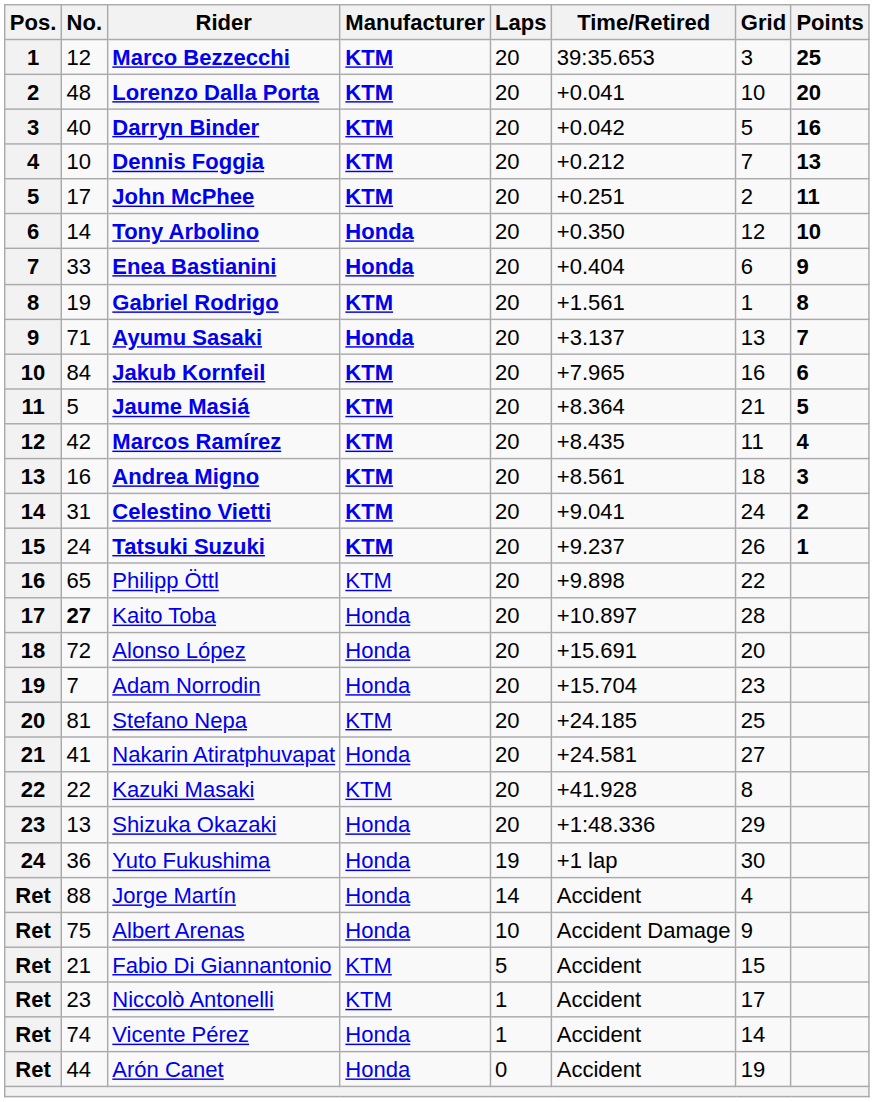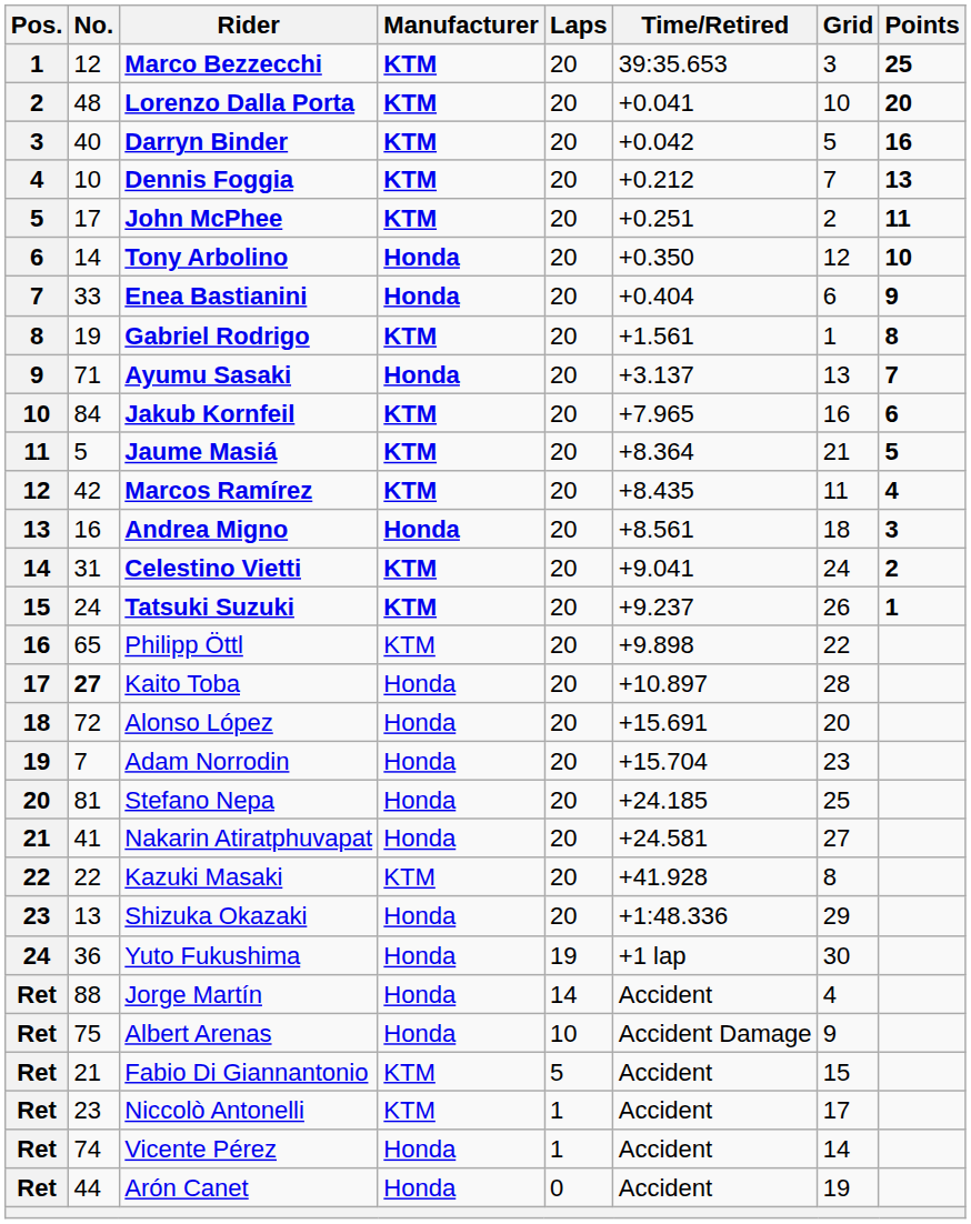 <table class="wikitable" style="font-size: 95%;">
 <tr>
 <th>Pos.</th>
 <th>No.</th>
 <th>Rider</th>
 <th>Manufacturer</th>
 <th>Laps</th>
 <th>Time/Retired</th>
 <th>Grid</th>
 <th>Points</th>
 </tr>
 <tr>
 <th>1</th>
 <td>12</td>
 <td> <strong><a href='#'>Marco Bezzecchi</a></strong></td>
 <td><strong><a href='#'>KTM</a></strong></td>
 <td>20</td>
 <td>39:35.653</td>
 <td>3</td>
 <td><strong>25</strong></td>
 </tr>
 <tr>
 <th>2</th>
 <td>48</td>
 <td> <strong><a href='#'>Lorenzo Dalla Porta</a></strong></td>
 <td><strong><a href='#'>KTM</a></strong></td>
 <td>20</td>
 <td>+0.041</td>
 <td>10</td>
 <td><strong>20</strong></td>
 </tr>
 <tr>
 <th>3</th>
 <td>40</td>
 <td> <strong><a href='#'>Darryn Binder</a></strong></td>
 <td><strong><a href='#'>KTM</a></strong></td>
 <td>20</td>
 <td>+0.042</td>
 <td>5</td>
 <td><strong>16</strong></td>
 </tr>
 <tr>
 <th>4</th>
 <td>10</td>
 <td> <strong><a href='#'>Dennis Foggia</a></strong></td>
 <td><strong><a href='#'>KTM</a></strong></td>
 <td>20</td>
 <td>+0.212</td>
 <td>7</td>
 <td><strong>13</strong></td>
 </tr>
 <tr>
 <th>5</th>
 <td>17</td>
 <td> <strong><a href='#'>John McPhee</a></strong></td>
 <td><strong><a href='#'>KTM</a></strong></td>
 <td>20</td>
 <td>+0.251</td>
 <td>2</td>
 <td><strong>11</strong></td>
 </tr>
 <tr>
 <th>6</th>
 <td>14</td>
 <td> <strong><a href='#'>Tony Arbolino</a></strong></td>
 <td><strong><a href='#'>Honda</a></strong></td>
 <td>20</td>
 <td>+0.350</td>
 <td>12</td>
 <td><strong>10</strong></td>
 </tr>
 <tr>
 <th>7</th>
 <td>33</td>
 <td> <strong><a href='#'>Enea Bastianini</a></strong></td>
 <td><strong><a href='#'>Honda</a></strong></td>
 <td>20</td>
 <td>+0.404</td>
 <td>6</td>
 <td><strong>9</strong></td>
 </tr>
 <tr>
 <th>8</th>
 <td>19</td>
 <td> <strong><a href='#'>Gabriel Rodrigo</a></strong></td>
 <td><strong><a href='#'>KTM</a></strong></td>
 <td>20</td>
 <td>+1.561</td>
 <td>1</td>
 <td><strong>8</strong></td>
 </tr>
 <tr>
 <th>9</th>
 <td>71</td>
 <td> <strong><a href='#'>Ayumu Sasaki</a></strong></td>
 <td><strong><a href='#'>Honda</a></strong></td>
 <td>20</td>
 <td>+3.137</td>
 <td>13</td>
 <td><strong>7</strong></td>
 </tr>
 <tr>
 <th>10</th>
 <td>84</td>
 <td> <strong><a href='#'>Jakub Kornfeil</a></strong></td>
 <td><strong><a href='#'>KTM</a></strong></td>
 <td>20</td>
 <td>+7.965</td>
 <td>16</td>
 <td><strong>6</strong></td>
 </tr>
 <tr>
 <th>11</th>
 <td>5</td>
 <td> <strong><a href='#'>Jaume Masiá</a></strong></td>
 <td><strong><a href='#'>KTM</a></strong></td>
 <td>20</td>
 <td>+8.364</td>
 <td>21</td>
 <td><strong>5</strong></td>
 </tr>
 <tr>
 <th>12</th>
 <td>42</td>
 <td> <strong><a href='#'>Marcos Ramírez</a></strong></td>
 <td><strong><a href='#'>KTM</a></strong></td>
 <td>20</td>
 <td>+8.435</td>
 <td>11</td>
 <td><strong>4</strong></td>
 </tr>
 <tr>
 <th>13</th>
 <td>16</td>
 <td> <strong><a href='#'>Andrea Migno</a></strong></td>
-<td><strong><a href='#'>KTM</a></strong></td>
+<td><strong><a href='#'>Honda</a></strong></td>
 <td>20</td>
 <td>+8.561</td>
 <td>18</td>
 <td><strong>3</strong></td>
 </tr>
 <tr>
 <th>14</th>
 <td>31</td>
 <td> <strong><a href='#'>Celestino Vietti</a></strong></td>
 <td><strong><a href='#'>KTM</a></strong></td>
 <td>20</td>
 <td>+9.041</td>
 <td>24</td>
 <td><strong>2</strong></td>
 </tr>
 <tr>
 <th>15</th>
 <td>24</td>
 <td> <strong><a href='#'>Tatsuki Suzuki</a></strong></td>
 <td><strong><a href='#'>KTM</a></strong></td>
 <td>20</td>
 <td>+9.237</td>
 <td>26</td>
 <td><strong>1</strong></td>
 </tr>
 <tr>
 <th>16</th>
 <td>65</td>
 <td> <a href='#'>Philipp Öttl</a></td>
 <td><a href='#'>KTM</a></td>
 <td>20</td>
 <td>+9.898</td>
 <td>22</td>
 <td></td>
 </tr>
 <tr>
 <th>17</th>
 <td><strong>27</strong></td>
 <td> <a href='#'>Kaito Toba</a></td>
 <td><a href='#'>Honda</a></td>
 <td>20</td>
 <td>+10.897</td>
 <td>28</td>
 <td></td>
 </tr>
 <tr>
 <th>18</th>
 <td>72</td>
 <td> <a href='#'>Alonso López</a></td>
 <td><a href='#'>Honda</a></td>
 <td>20</td>
 <td>+15.691</td>
 <td>20</td>
 <td></td>
 </tr>
 <tr>
 <th>19</th>
 <td>7</td>
 <td> <a href='#'>Adam Norrodin</a></td>
 <td><a href='#'>Honda</a></td>
 <td>20</td>
 <td>+15.704</td>
 <td>23</td>
 <td></td>
 </tr>
 <tr>
 <th>20</th>
 <td>81</td>
 <td> <a href='#'>Stefano Nepa</a></td>
-<td><a href='#'>KTM</a></td>
+<td><a href='#'>Honda</a></td>
 <td>20</td>
 <td>+24.185</td>
 <td>25</td>
 <td></td>
 </tr>
 <tr>
 <th>21</th>
 <td>41</td>
 <td> <a href='#'>Nakarin Atiratphuvapat</a></td>
 <td><a href='#'>Honda</a></td>
 <td>20</td>
 <td>+24.581</td>
 <td>27</td>
 <td></td>
 </tr>
 <tr>
 <th>22</th>
 <td>22</td>
 <td> <a href='#'>Kazuki Masaki</a></td>
 <td><a href='#'>KTM</a></td>
 <td>20</td>
 <td>+41.928</td>
 <td>8</td>
 <td></td>
 </tr>
 <tr>
 <th>23</th>
 <td>13</td>
 <td> <a href='#'>Shizuka Okazaki</a></td>
 <td><a href='#'>Honda</a></td>
 <td>20</td>
 <td>+1:48.336</td>
 <td>29</td>
 <td></td>
 </tr>
 <tr>
 <th>24</th>
 <td>36</td>
 <td> <a href='#'>Yuto Fukushima</a></td>
 <td><a href='#'>Honda</a></td>
 <td>19</td>
 <td>+1 lap</td>
 <td>30</td>
 <td></td>
 </tr>
 <tr>
 <th>Ret</th>
 <td>88</td>
 <td> <a href='#'>Jorge Martín</a></td>
 <td><a href='#'>Honda</a></td>
 <td>14</td>
 <td>Accident</td>
 <td>4</td>
 <td></td>
 </tr>
 <tr>
 <th>Ret</th>
 <td>75</td>
 <td> <a href='#'>Albert Arenas</a></td>
 <td><a href='#'>Honda</a></td>
 <td>10</td>
 <td>Accident Damage</td>
 <td>9</td>
 <td></td>
 </tr>
 <tr>
 <th>Ret</th>
 <td>21</td>
 <td> <a href='#'>Fabio Di Giannantonio</a></td>
 <td><a href='#'>KTM</a></td>
 <td>5</td>
 <td>Accident</td>
 <td>15</td>
 <td></td>
 </tr>
 <tr>
 <th>Ret</th>
 <td>23</td>
 <td> <a href='#'>Niccolò Antonelli</a></td>
 <td><a href='#'>KTM</a></td>
 <td>1</td>
 <td>Accident</td>
 <td>17</td>
 <td></td>
 </tr>
 <tr>
 <th>Ret</th>
 <td>74</td>
 <td> <a href='#'>Vicente Pérez</a></td>
 <td><a href='#'>Honda</a></td>
 <td>1</td>
 <td>Accident</td>
 <td>14</td>
 <td></td>
 </tr>
 <tr>
 <th>Ret</th>
 <td>44</td>
 <td> <a href='#'>Arón Canet</a></td>
 <td><a href='#'>Honda</a></td>
 <td>0</td>
 <td>Accident</td>
 <td>19</td>
 <td></td>
 </tr>
 <tr>
 <th colspan=8></th>
 </tr>
 </table>
